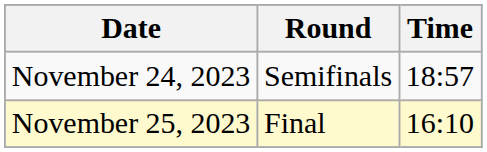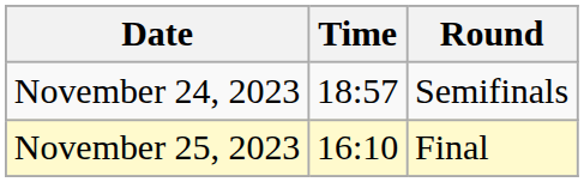 <table class="wikitable">
 <tr>
 <th>Date</th>
+<th>Time</th>
 <th>Round</th>
-<th>Time</th>
 </tr>
 <tr>
 <td>November 24, 2023</td>
+<td>18:57</td>
 <td>Semifinals</td>
-<td>18:57</td>
 </tr>
 <tr style=background:lemonchiffon>
 <td>November 25, 2023</td>
+<td>16:10</td>
 <td>Final</td>
-<td>16:10</td>
 </tr>
 </table>
